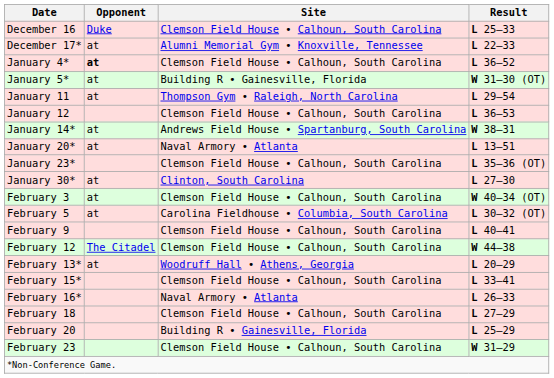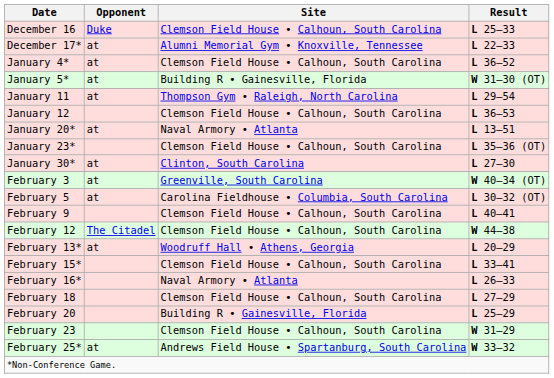 <table class="wikitable" style="font-size:95%;">
 <tr>
 <th>Date</th>
 <th>Opponent</th>
 <th>Site</th>
 <th>Result</th>
 </tr>
 <tr style="background: #ffdddd;">
 <td>December 16</td>
 <td><a href='#'>Duke</a></td>
 <td><a href='#'>Clemson Field House</a> • <a href='#'>Calhoun, South Carolina</a></td>
 <td><strong>L</strong> 25–33</td>
 </tr>
 <tr style="background: #ffdddd;">
 <td>December 17*</td>
 <td>at </td>
 <td><a href='#'>Alumni Memorial Gym</a> • <a href='#'>Knoxville, Tennessee</a></td>
 <td><strong>L</strong> 22–33</td>
 </tr>
 <tr style="background: #ffdddd;">
 <td>January 4*</td>
-<td><strong>at </strong></td>
+<td>at </td>
 <td>Clemson Field House • Calhoun, South Carolina</td>
 <td><strong>L</strong> 36–52</td>
 </tr>
 <tr style="background: #ddffdd;">
 <td>January 5*</td>
 <td>at </td>
 <td>Building R • Gainesville, Florida</td>
 <td><strong>W</strong> 31–30 (OT)</td>
 </tr>
 <tr style="background: #ffdddd;">
 <td>January 11</td>
 <td>at </td>
 <td><a href='#'>Thompson Gym</a> • <a href='#'>Raleigh, North Carolina</a></td>
 <td><strong>L</strong> 29–54</td>
 </tr>
 <tr style="background: #ffdddd;">
 <td>January 12</td>
 <td></td>
 <td>Clemson Field House • Calhoun, South Carolina</td>
 <td><strong>L</strong> 36–53</td>
-</tr>
-<tr style="background: #ddffdd;">
-<td>January 14*</td>
-<td>at </td>
-<td>Andrews Field House • <a href='#'>Spartanburg, South Carolina</a></td>
-<td><strong>W</strong> 38–31</td>
 </tr>
 <tr style="background: #ffdddd;">
 <td>January 20*</td>
 <td>at </td>
 <td>Naval Armory • <a href='#'>Atlanta</a></td>
 <td><strong>L</strong> 13–51</td>
 </tr>
 <tr style="background: #ffdddd;">
 <td>January 23*</td>
 <td></td>
 <td>Clemson Field House • Calhoun, South Carolina</td>
 <td><strong>L</strong> 35–36 (OT)</td>
 </tr>
 <tr style="background: #ffdddd;">
 <td>January 30*</td>
 <td>at </td>
 <td><a href='#'>Clinton, South Carolina</a></td>
 <td><strong>L</strong> 27–30</td>
 </tr>
 <tr style="background: #ddffdd;">
 <td>February 3</td>
 <td>at </td>
-<td>Clemson Field House • Calhoun, South Carolina</td>
+<td><a href='#'>Greenville, South Carolina</a></td>
 <td><strong>W</strong> 40–34 (OT)</td>
 </tr>
 <tr style="background: #ffdddd;">
 <td>February 5</td>
 <td>at </td>
 <td>Carolina Fieldhouse • <a href='#'>Columbia, South Carolina</a></td>
 <td><strong>L</strong> 30–32 (OT)</td>
 </tr>
 <tr style="background: #ffdddd;">
 <td>February 9</td>
 <td></td>
 <td>Clemson Field House • Calhoun, South Carolina</td>
 <td><strong>L</strong> 40–41</td>
 </tr>
 <tr style="background: #ddffdd;">
 <td>February 12</td>
 <td><a href='#'>The Citadel</a></td>
 <td>Clemson Field House • Calhoun, South Carolina</td>
 <td><strong>W</strong> 44–38</td>
 </tr>
 <tr style="background: #ffdddd;">
 <td>February 13*</td>
 <td>at </td>
 <td><a href='#'>Woodruff Hall</a> • <a href='#'>Athens, Georgia</a></td>
 <td><strong>L</strong> 20–29</td>
 </tr>
 <tr style="background: #ffdddd;">
 <td>February 15*</td>
 <td></td>
 <td>Clemson Field House • Calhoun, South Carolina</td>
 <td><strong>L</strong> 33–41</td>
 </tr>
 <tr style="background: #ffdddd;">
 <td>February 16*</td>
 <td></td>
 <td>Naval Armory • <a href='#'>Atlanta</a></td>
 <td><strong>L</strong> 26–33</td>
 </tr>
 <tr style="background: #ffdddd;">
 <td>February 18</td>
 <td></td>
 <td>Clemson Field House • Calhoun, South Carolina</td>
 <td><strong>L</strong> 27–29</td>
 </tr>
 <tr style="background: #ffdddd;">
 <td>February 20</td>
 <td></td>
 <td>Building R • <a href='#'>Gainesville, Florida</a></td>
 <td><strong>L</strong> 25–29</td>
 </tr>
 <tr style="background: #ddffdd;">
 <td>February 23</td>
 <td></td>
 <td>Clemson Field House • Calhoun, South Carolina</td>
 <td><strong>W</strong> 31–29</td>
 </tr>
+<tr style="background: #ddffdd;">
+<td>February 25*</td>
+<td>at </td>
+<td>Andrews Field House • <a href='#'>Spartanburg, South Carolina</a></td>
+<td><strong>W</strong> 33–32</td>
+</tr>
 <tr style="background:#f9f9f9;">
 <td colspan=4><small>*Non-Conference Game.</small></td>
 </tr>
 </table>
